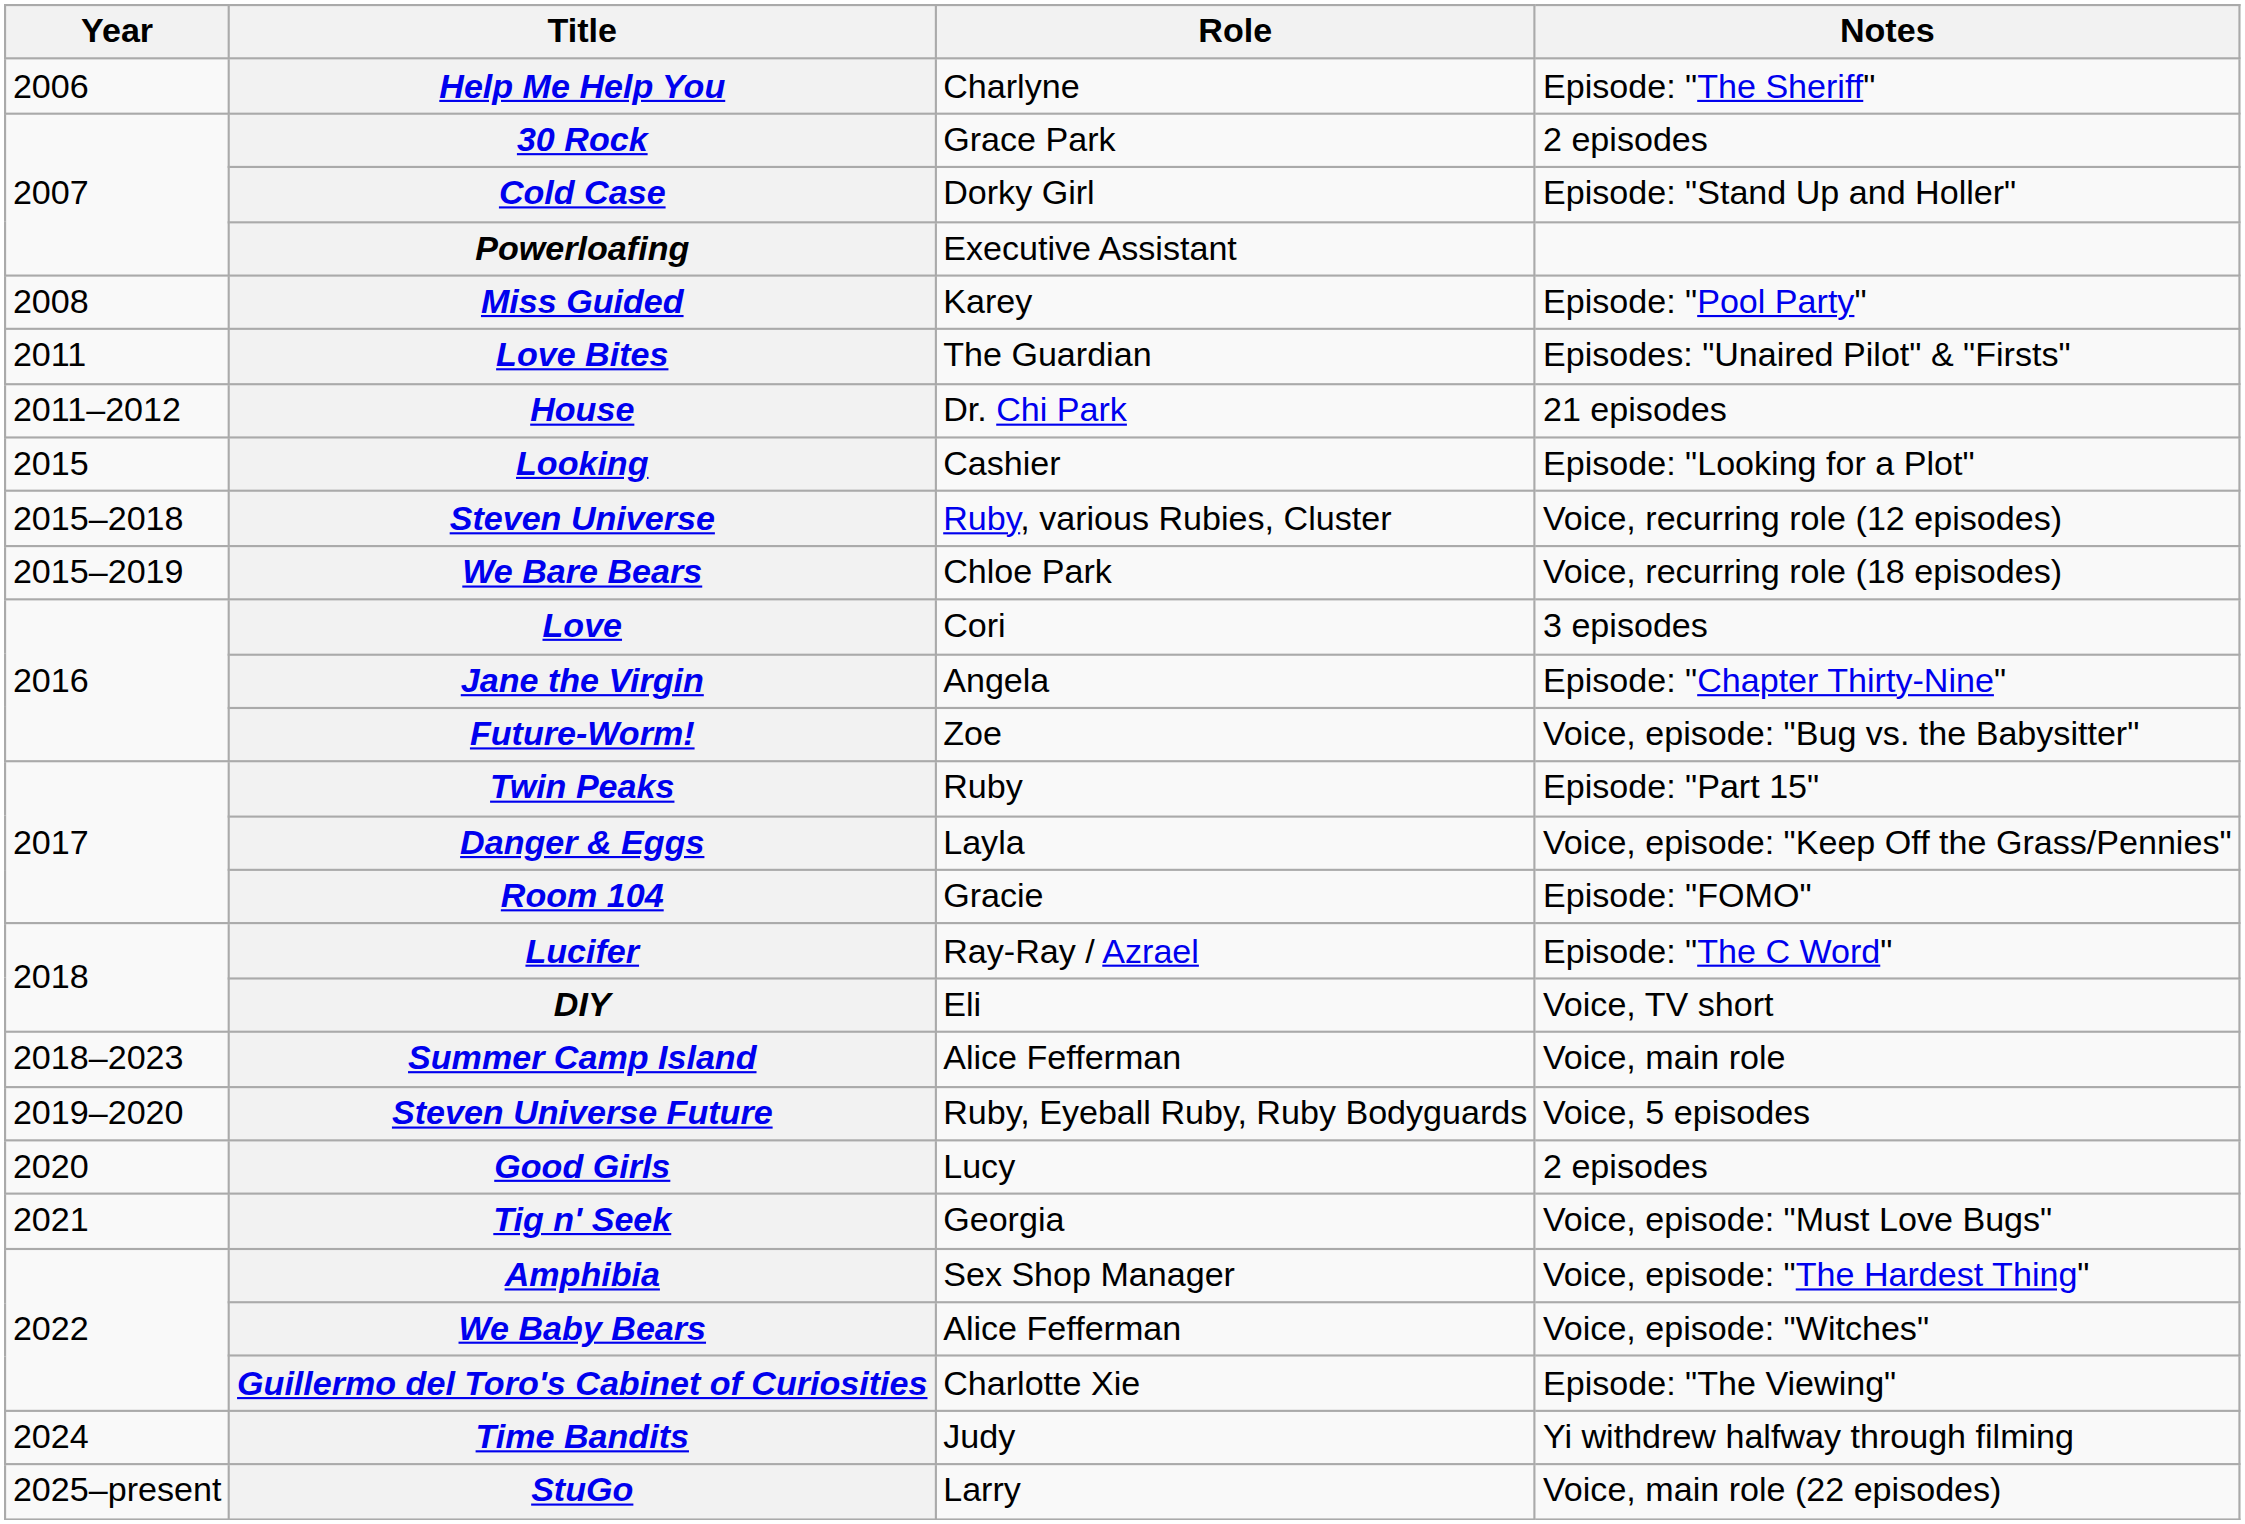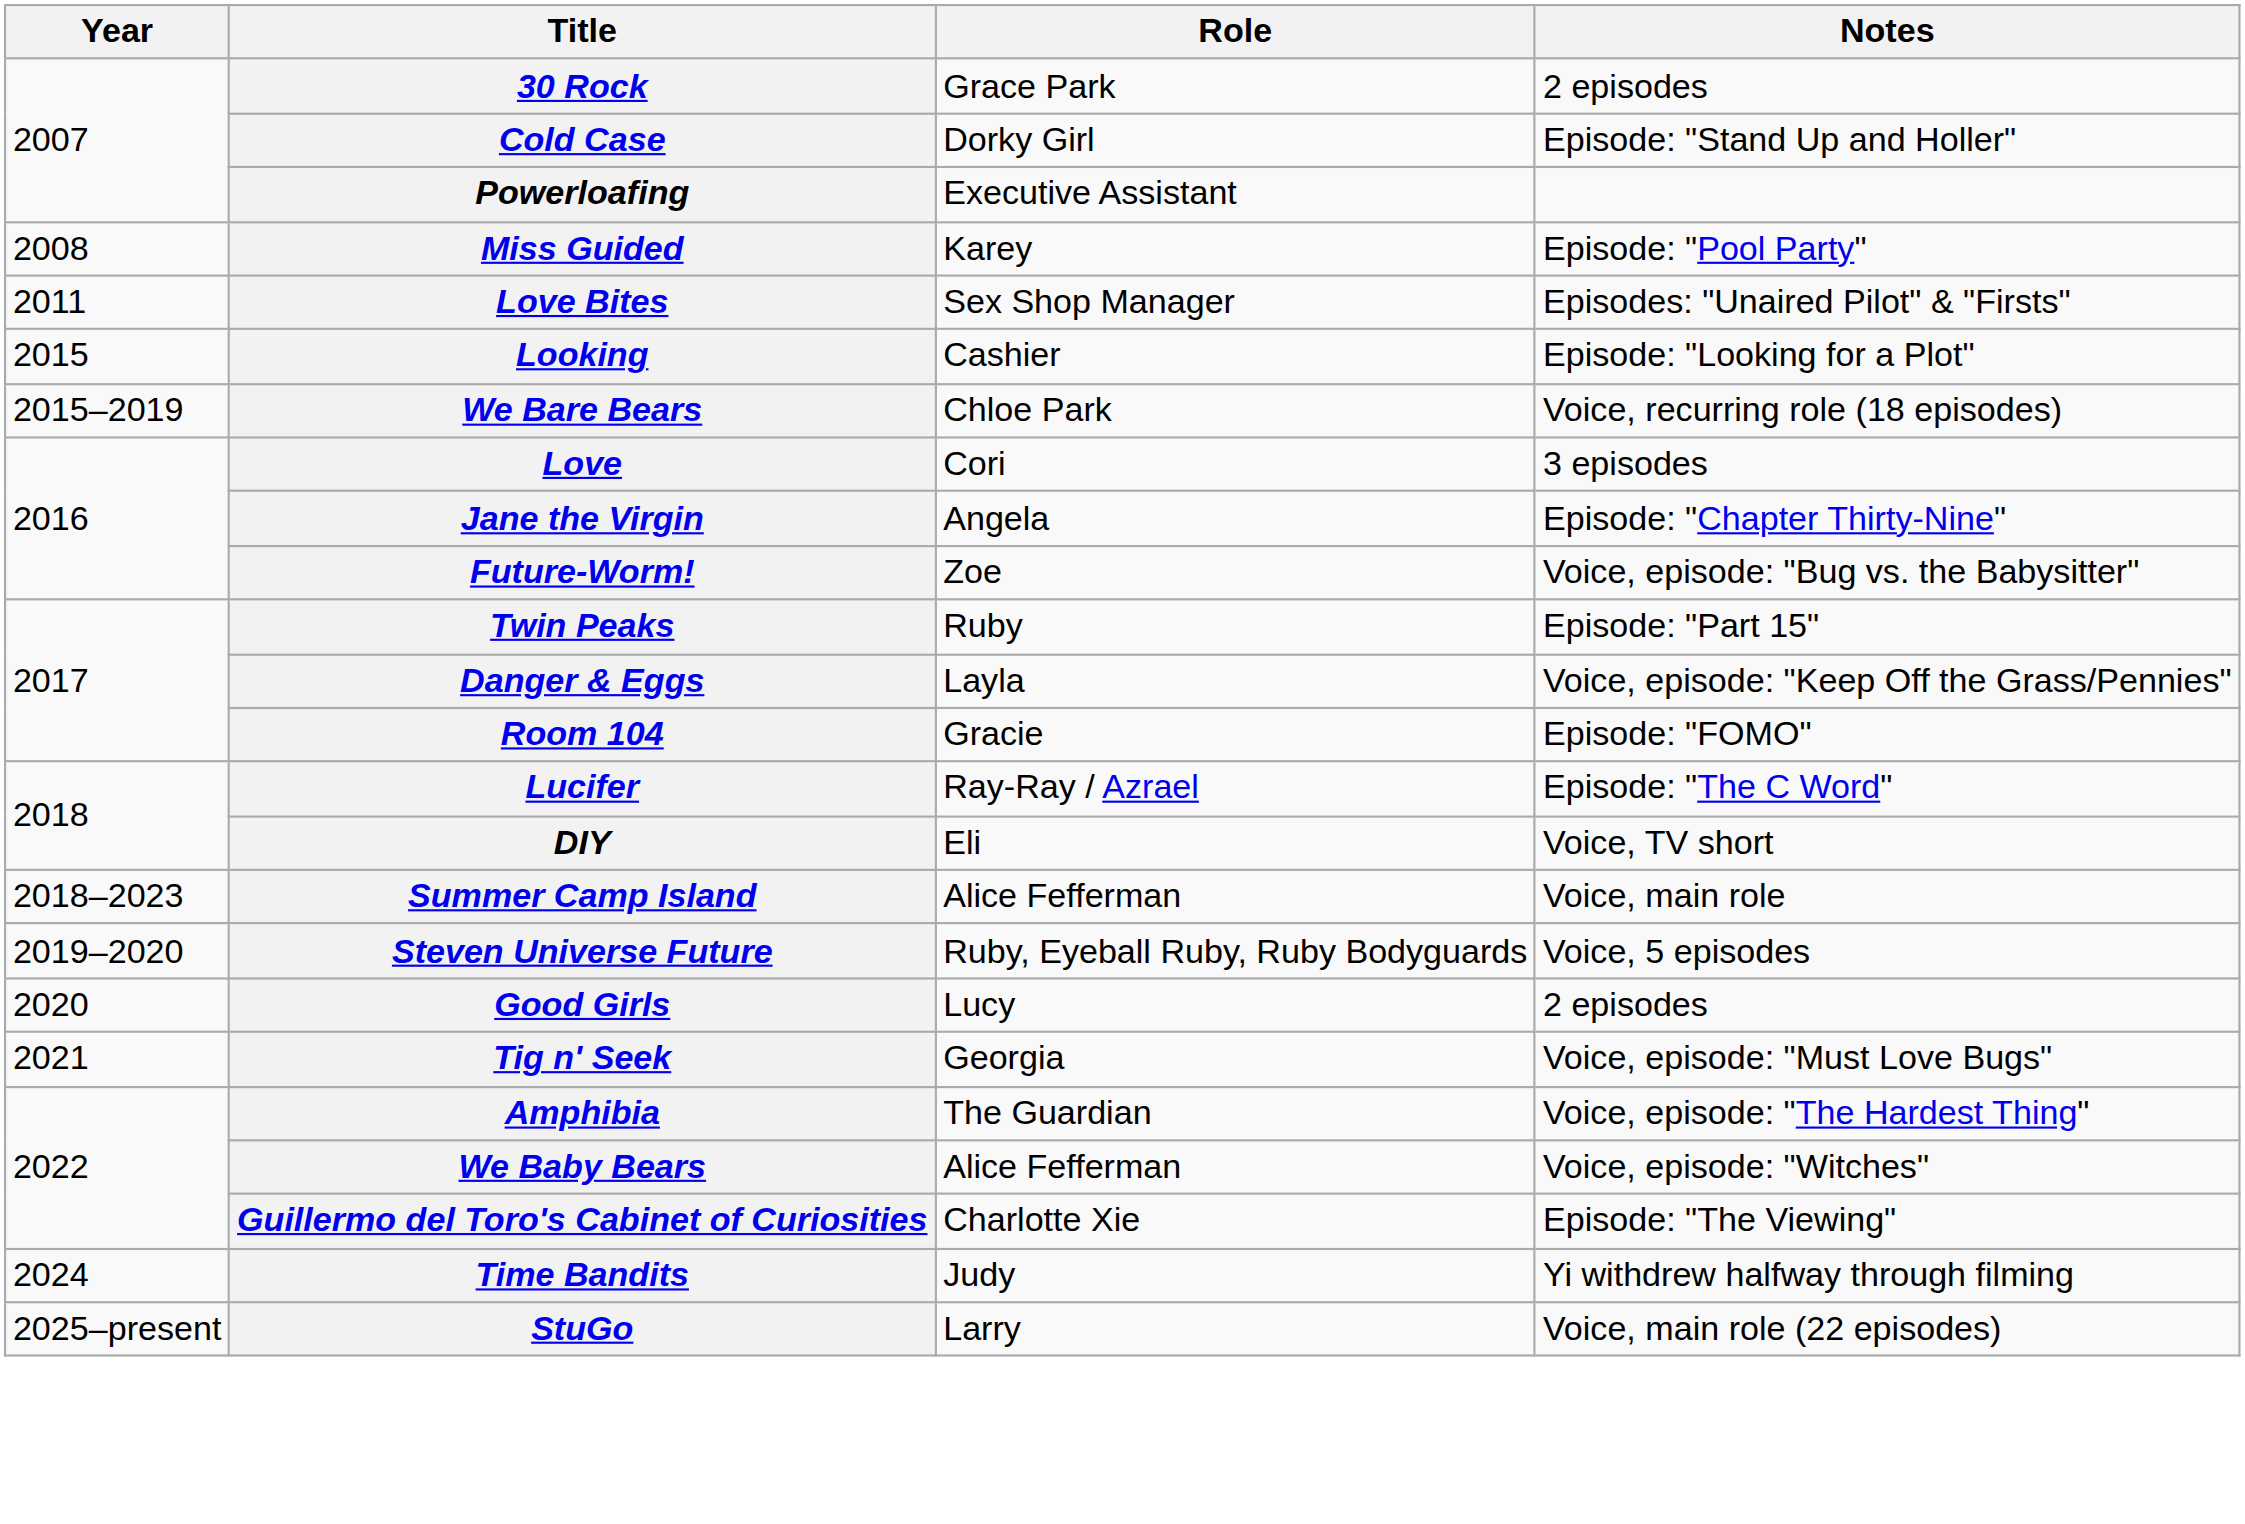 <table class="wikitable sortable plainrowheaders">
 <tr>
 <th scope="col">Year</th>
 <th scope="col">Title</th>
 <th scope="col">Role</th>
 <th scope="col" class=unsortable>Notes</th>
-</tr>
-<tr>
-<td>2006</td>
-<th scope="row"><em><a href='#'>Help Me Help You</a></em></th>
-<td>Charlyne</td>
-<td>Episode: "<a href='#'>The Sheriff</a>"</td>
 </tr>
 <tr>
 <td rowspan="3">2007</td>
 <th scope="row"><em><a href='#'>30 Rock</a></em></th>
 <td>Grace Park</td>
 <td>2 episodes</td>
 </tr>
 <tr>
 <th scope="row"><em><a href='#'>Cold Case</a></em></th>
 <td>Dorky Girl</td>
 <td>Episode: "Stand Up and Holler"</td>
 </tr>
 <tr>
 <th scope="row"><em>Powerloafing</em></th>
 <td>Executive Assistant</td>
 <td></td>
 </tr>
 <tr>
 <td>2008</td>
 <th scope="row"><em><a href='#'>Miss Guided</a></em></th>
 <td>Karey</td>
 <td>Episode: "<a href='#'>Pool Party</a>"</td>
 </tr>
 <tr>
 <td>2011</td>
 <th scope="row"><em><a href='#'>Love Bites</a></em></th>
-<td>The Guardian</td>
+<td>Sex Shop Manager</td>
 <td>Episodes: "Unaired Pilot" & "Firsts"</td>
-</tr>
-<tr>
-<td>2011–2012</td>
-<th scope="row"><em><a href='#'>House</a></em></th>
-<td>Dr. <a href='#'>Chi Park</a></td>
-<td>21 episodes</td>
 </tr>
 <tr>
 <td>2015</td>
 <th scope="row"><em><a href='#'>Looking</a></em></th>
 <td>Cashier</td>
 <td>Episode: "Looking for a Plot"</td>
-</tr>
-<tr>
-<td>2015–2018</td>
-<th scope="row"><em><a href='#'>Steven Universe</a></em></th>
-<td><a href='#'>Ruby</a>, various Rubies, Cluster</td>
-<td>Voice, recurring role (12 episodes)</td>
 </tr>
 <tr>
 <td>2015–2019</td>
 <th scope="row"><em><a href='#'>We Bare Bears</a></em></th>
 <td>Chloe Park</td>
 <td>Voice, recurring role (18 episodes)</td>
 </tr>
 <tr>
 <td rowspan="3">2016</td>
 <th scope="row"><em><a href='#'>Love</a></em></th>
 <td>Cori</td>
 <td>3 episodes</td>
 </tr>
 <tr>
 <th scope="row"><em><a href='#'>Jane the Virgin</a></em></th>
 <td>Angela</td>
 <td>Episode: "<a href='#'>Chapter Thirty-Nine</a>"</td>
 </tr>
 <tr>
 <th scope="row"><em><a href='#'>Future-Worm!</a></em></th>
 <td>Zoe</td>
 <td>Voice, episode: "Bug vs. the Babysitter"</td>
 </tr>
 <tr>
 <td rowspan="3">2017</td>
 <th scope="row"><em><a href='#'>Twin Peaks</a></em></th>
 <td>Ruby</td>
 <td>Episode: "Part 15"</td>
 </tr>
 <tr>
 <th scope="row"><em><a href='#'>Danger & Eggs</a></em></th>
 <td>Layla</td>
 <td>Voice, episode: "Keep Off the Grass/Pennies"</td>
 </tr>
 <tr>
 <th scope="row"><em><a href='#'>Room 104</a></em></th>
 <td>Gracie</td>
 <td>Episode: "FOMO"</td>
 </tr>
 <tr>
 <td rowspan="2">2018</td>
 <th scope="row"><em><a href='#'>Lucifer</a></em></th>
 <td>Ray-Ray / <a href='#'>Azrael</a></td>
 <td>Episode: "<a href='#'>The C Word</a>"</td>
 </tr>
 <tr>
 <th scope="row"><em>DIY</em></th>
 <td>Eli</td>
 <td>Voice, TV short</td>
 </tr>
 <tr>
 <td>2018–2023</td>
 <th scope="row"><em><a href='#'>Summer Camp Island</a></em></th>
 <td>Alice Fefferman</td>
 <td>Voice, main role</td>
 </tr>
 <tr>
 <td>2019–2020</td>
 <th scope="row"><em><a href='#'>Steven Universe Future</a></em></th>
 <td>Ruby, Eyeball Ruby, Ruby Bodyguards</td>
 <td>Voice, 5 episodes</td>
 </tr>
 <tr>
 <td>2020</td>
 <th scope="row"><em><a href='#'>Good Girls</a></em></th>
 <td>Lucy</td>
 <td>2 episodes</td>
 </tr>
 <tr>
 <td>2021</td>
 <th scope="row"><em><a href='#'>Tig n' Seek</a></em></th>
 <td>Georgia</td>
 <td>Voice, episode: "Must Love Bugs"</td>
 </tr>
 <tr>
 <td rowspan="3">2022</td>
 <th scope="row"><em><a href='#'>Amphibia</a></em></th>
-<td>Sex Shop Manager</td>
+<td>The Guardian</td>
 <td>Voice, episode: "<a href='#'>The Hardest Thing</a>"</td>
 </tr>
 <tr>
 <th scope="row"><em><a href='#'>We Baby Bears</a></em></th>
 <td>Alice Fefferman</td>
 <td>Voice, episode: "Witches"</td>
 </tr>
 <tr>
 <th scope="row"><em><a href='#'>Guillermo del Toro's Cabinet of Curiosities</a></em></th>
 <td>Charlotte Xie</td>
 <td>Episode: "The Viewing"</td>
 </tr>
 <tr>
 <td>2024</td>
 <th scope="row"><em><a href='#'>Time Bandits</a></em></th>
 <td>Judy</td>
 <td>Yi withdrew halfway through filming</td>
 </tr>
 <tr>
 <td>2025–present</td>
 <th scope="row"><em><a href='#'>StuGo</a></em></th>
 <td>Larry</td>
 <td>Voice, main role (22 episodes)</td>
 </tr>
 </table>
